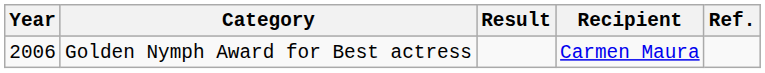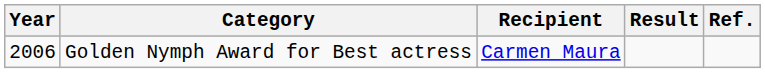 <table class = "wikitable sortable">
 <tr>
 <th>Year</th>
 <th>Category</th>
+<th>Recipient</th>
 <th>Result</th>
-<th>Recipient</th>
 <th>Ref.</th>
 </tr>
 <tr>
 <td>2006</td>
 <td>Golden Nymph Award for Best actress</td>
+<td><a href='#'>Carmen Maura</a></td>
 <td></td>
-<td><a href='#'>Carmen Maura</a></td>
 <td></td>
 </tr>
 </table>
